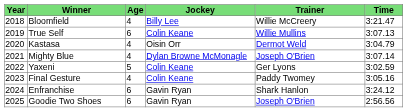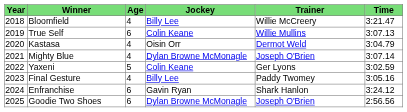 <table class = "sortable" | border="1" style="border-collapse: collapse; font-size:90%">
 <tr bgcolor="#77dd77" align="center">
 <th style="width:36px"><strong>Year</strong></th>
 <th style="width:160px"><strong>Winner</strong></th>
 <th style="width:30px"><strong>Age</strong></th>
 <th style="width:180px"><strong>Jockey</strong></th>
 <th style="width:180px"><strong>Trainer</strong></th>
 <th style="width:60px"><strong>Time</strong></th>
 </tr>
 <tr>
 <td>2018</td>
 <td>Bloomfield</td>
 <td>4</td>
 <td><a href='#'>Billy Lee</a></td>
 <td>Willie McCreery</td>
 <td>3:21.47</td>
 </tr>
 <tr>
 <td>2019</td>
 <td>True Self</td>
 <td>6</td>
 <td><a href='#'>Colin Keane</a></td>
 <td><a href='#'>Willie Mullins</a></td>
 <td>3:07.13</td>
 </tr>
 <tr>
 <td>2020</td>
 <td>Kastasa</td>
 <td>4</td>
 <td>Oisin Orr</td>
 <td><a href='#'>Dermot Weld</a></td>
 <td>3:04.79</td>
 </tr>
 <tr>
 <td>2021</td>
 <td>Mighty Blue</td>
 <td>4</td>
 <td><a href='#'>Dylan Browne McMonagle</a></td>
 <td><a href='#'>Joseph O'Brien</a></td>
 <td>3:07.14</td>
 </tr>
 <tr>
 <td>2022</td>
 <td>Yaxeni</td>
 <td>5</td>
 <td><a href='#'>Colin Keane</a></td>
 <td>Ger Lyons</td>
 <td>3:02.59</td>
 </tr>
 <tr>
 <td>2023</td>
 <td>Final Gesture</td>
 <td>4</td>
-<td><a href='#'>Colin Keane</a></td>
+<td><a href='#'>Billy Lee</a></td>
 <td>Paddy Twomey</td>
 <td>3:05.16</td>
 </tr>
 <tr>
 <td>2024</td>
 <td>Enfranchise</td>
 <td>6</td>
 <td>Gavin Ryan</td>
 <td>Shark Hanlon</td>
 <td>3:24.12</td>
 </tr>
 <tr>
 <td>2025</td>
 <td>Goodie Two Shoes</td>
 <td>6</td>
-<td>Gavin Ryan</td>
+<td><a href='#'>Dylan Browne McMonagle</a></td>
 <td><a href='#'>Joseph O'Brien</a></td>
 <td>2:56.56</td>
 </tr>
 </table>
